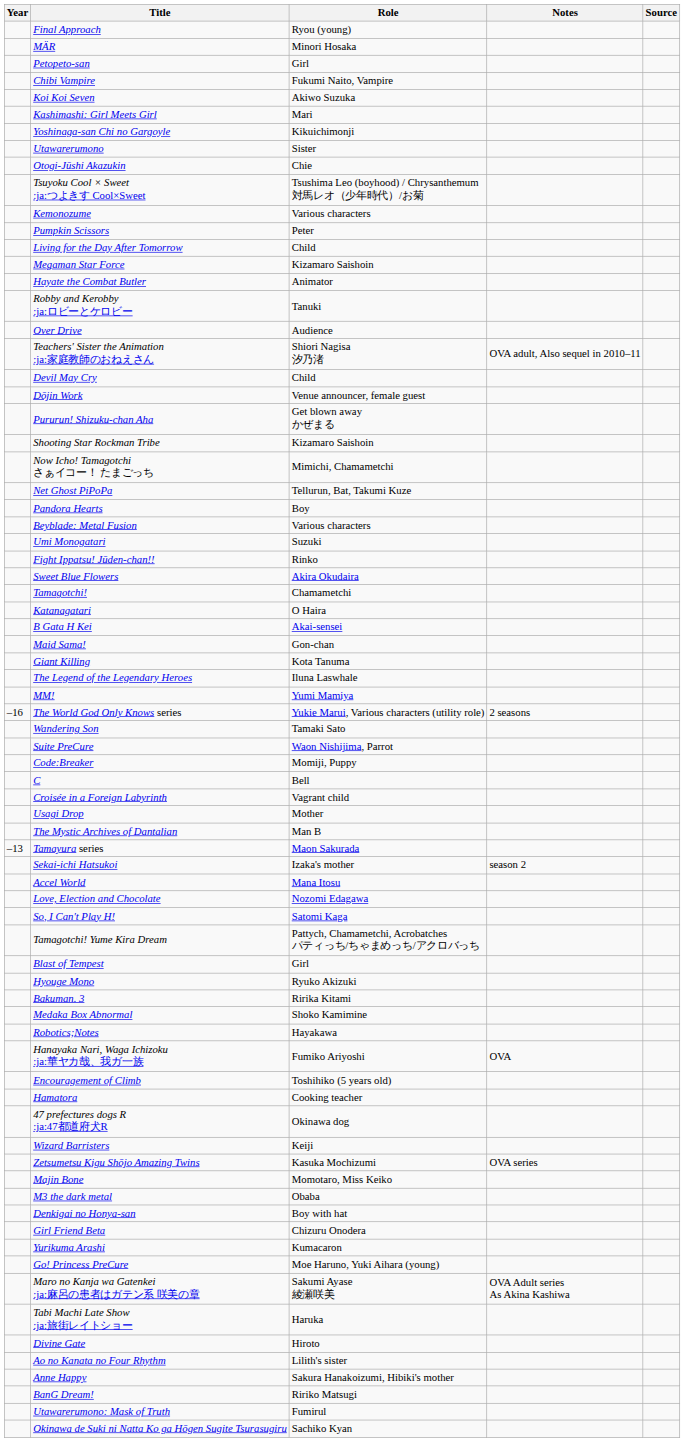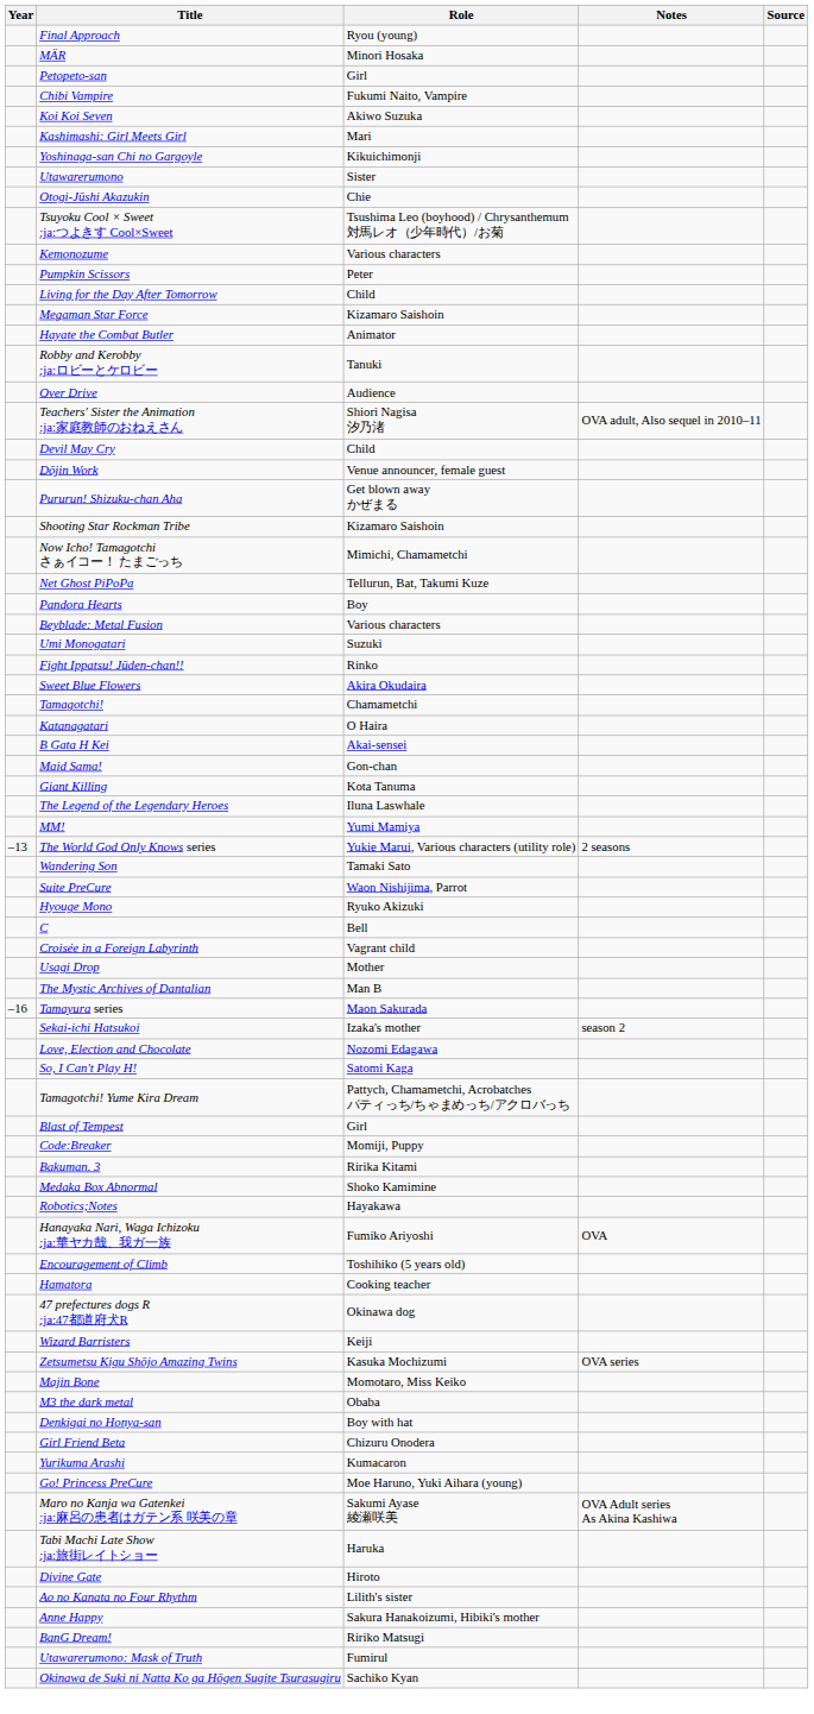 <table class="wikitable sortable plainrowheaders">
 <tr>
 <th>Year</th>
 <th>Title</th>
 <th>Role</th>
 <th class="unsortable">Notes</th>
 <th class="unsortable">Source</th>
 </tr>
 <tr>
 <td></td>
 <td><em><a href='#'>Final Approach</a></em></td>
 <td>Ryou (young)</td>
 <td></td>
 <td></td>
 </tr>
 <tr>
 <td></td>
 <td><em><a href='#'>MÄR</a></em></td>
 <td>Minori Hosaka</td>
 <td></td>
 <td></td>
 </tr>
 <tr>
 <td></td>
 <td><em><a href='#'>Petopeto-san</a></em></td>
 <td>Girl</td>
 <td></td>
 <td></td>
 </tr>
 <tr>
 <td></td>
 <td><em><a href='#'>Chibi Vampire</a></em></td>
 <td>Fukumi Naito, Vampire</td>
 <td></td>
 <td></td>
 </tr>
 <tr>
 <td></td>
 <td><em><a href='#'>Koi Koi Seven</a></em></td>
 <td>Akiwo Suzuka</td>
 <td></td>
 <td></td>
 </tr>
 <tr>
 <td></td>
 <td><em><a href='#'>Kashimashi: Girl Meets Girl</a></em></td>
 <td>Mari</td>
 <td></td>
 <td></td>
 </tr>
 <tr>
 <td></td>
 <td><em><a href='#'>Yoshinaga-san Chi no Gargoyle</a></em></td>
 <td>Kikuichimonji</td>
 <td></td>
 <td></td>
 </tr>
 <tr>
 <td></td>
 <td><em><a href='#'>Utawarerumono</a></em></td>
 <td>Sister</td>
 <td></td>
 <td></td>
 </tr>
 <tr>
 <td></td>
 <td><em><a href='#'>Otogi-Jūshi Akazukin</a></em></td>
 <td>Chie</td>
 <td></td>
 <td></td>
 </tr>
 <tr>
 <td></td>
 <td><em>Tsuyoku Cool × Sweet</em><br><a href='#'>:ja:つよきす Cool×Sweet</a></td>
 <td>Tsushima Leo (boyhood) / Chrysanthemum<br>対馬レオ（少年時代）/お菊</td>
 <td></td>
 <td></td>
 </tr>
 <tr>
 <td></td>
 <td><em><a href='#'>Kemonozume</a></em></td>
 <td>Various characters</td>
 <td></td>
 <td></td>
 </tr>
 <tr>
 <td></td>
 <td><em><a href='#'>Pumpkin Scissors</a></em></td>
 <td>Peter</td>
 <td></td>
 <td></td>
 </tr>
 <tr>
 <td></td>
 <td><em><a href='#'>Living for the Day After Tomorrow</a></em></td>
 <td>Child</td>
 <td></td>
 <td></td>
 </tr>
 <tr>
 <td></td>
 <td><em><a href='#'>Megaman Star Force</a></em></td>
 <td>Kizamaro Saishoin</td>
 <td></td>
 <td></td>
 </tr>
 <tr>
 <td></td>
 <td><em><a href='#'>Hayate the Combat Butler</a></em></td>
 <td>Animator</td>
 <td></td>
 <td></td>
 </tr>
 <tr>
 <td></td>
 <td><em>Robby and Kerobby</em><br><a href='#'>:ja:ロビーとケロビー</a></td>
 <td>Tanuki</td>
 <td></td>
 <td></td>
 </tr>
 <tr>
 <td></td>
 <td><em><a href='#'>Over Drive</a></em></td>
 <td>Audience</td>
 <td></td>
 <td></td>
 </tr>
 <tr>
 <td></td>
 <td><em>Teachers' Sister the Animation</em><br><a href='#'>:ja:家庭教師のおねえさん</a></td>
 <td>Shiori Nagisa<br>汐乃渚</td>
 <td>OVA adult, Also sequel in 2010–11</td>
 <td></td>
 </tr>
 <tr>
 <td></td>
 <td><em><a href='#'>Devil May Cry</a></em></td>
 <td>Child</td>
 <td></td>
 <td></td>
 </tr>
 <tr>
 <td></td>
 <td><em><a href='#'>Dōjin Work</a></em></td>
 <td>Venue announcer, female guest</td>
 <td></td>
 <td></td>
 </tr>
 <tr>
 <td></td>
 <td><em><a href='#'>Pururun! Shizuku-chan Aha</a></em></td>
 <td>Get blown away<br>かぜまる</td>
 <td></td>
 <td></td>
 </tr>
 <tr>
 <td></td>
 <td><em>Shooting Star Rockman Tribe</em></td>
 <td>Kizamaro Saishoin</td>
 <td></td>
 <td></td>
 </tr>
 <tr>
 <td></td>
 <td><em>Now Icho! Tamagotchi</em><br>さぁイコー！ たまごっち</td>
 <td>Mimichi, Chamametchi </td>
 <td></td>
 <td></td>
 </tr>
 <tr>
 <td></td>
 <td><em><a href='#'>Net Ghost PiPoPa</a></em></td>
 <td>Tellurun, Bat, Takumi Kuze</td>
 <td></td>
 <td></td>
 </tr>
 <tr>
 <td></td>
 <td><em><a href='#'>Pandora Hearts</a></em></td>
 <td>Boy</td>
 <td></td>
 <td></td>
 </tr>
 <tr>
 <td></td>
 <td><em><a href='#'>Beyblade: Metal Fusion</a></em></td>
 <td>Various characters</td>
 <td></td>
 <td></td>
 </tr>
 <tr>
 <td></td>
 <td><em><a href='#'>Umi Monogatari</a></em></td>
 <td>Suzuki</td>
 <td></td>
 <td></td>
 </tr>
 <tr>
 <td></td>
 <td><em><a href='#'>Fight Ippatsu! Jūden-chan!!</a></em></td>
 <td>Rinko</td>
 <td></td>
 <td></td>
 </tr>
 <tr>
 <td></td>
 <td><em><a href='#'>Sweet Blue Flowers</a></em></td>
 <td><a href='#'>Akira Okudaira</a></td>
 <td></td>
 <td></td>
 </tr>
 <tr>
 <td></td>
 <td><em><a href='#'>Tamagotchi!</a></em></td>
 <td>Chamametchi</td>
 <td></td>
 <td></td>
 </tr>
 <tr>
 <td></td>
 <td><em><a href='#'>Katanagatari</a></em></td>
 <td>O Haira</td>
 <td></td>
 <td></td>
 </tr>
 <tr>
 <td></td>
 <td><em><a href='#'>B Gata H Kei</a></em></td>
 <td><a href='#'>Akai-sensei</a></td>
 <td></td>
 <td></td>
 </tr>
 <tr>
 <td></td>
 <td><em><a href='#'>Maid Sama!</a></em></td>
 <td>Gon-chan</td>
 <td></td>
 <td></td>
 </tr>
 <tr>
 <td></td>
 <td><em><a href='#'>Giant Killing</a></em></td>
 <td>Kota Tanuma</td>
 <td></td>
 <td></td>
 </tr>
 <tr>
 <td></td>
 <td><em><a href='#'>The Legend of the Legendary Heroes</a></em></td>
 <td>Iluna Laswhale</td>
 <td></td>
 <td></td>
 </tr>
 <tr>
 <td></td>
 <td><em><a href='#'>MM!</a></em></td>
 <td><a href='#'>Yumi Mamiya</a></td>
 <td></td>
 <td></td>
 </tr>
 <tr>
-<td>–16</td>
+<td>–13</td>
 <td><em><a href='#'>The World God Only Knows</a></em> series</td>
 <td><a href='#'>Yukie Marui</a>, Various characters (utility role)</td>
 <td>2 seasons</td>
 <td></td>
 </tr>
 <tr>
 <td></td>
 <td><em><a href='#'>Wandering Son</a></em></td>
 <td>Tamaki Sato</td>
 <td></td>
 <td></td>
 </tr>
 <tr>
 <td></td>
 <td><em><a href='#'>Suite PreCure</a></em></td>
 <td><a href='#'>Waon Nishijima</a>, Parrot</td>
 <td></td>
 <td></td>
 </tr>
 <tr>
 <td></td>
-<td><em><a href='#'>Code:Breaker</a></em></td>
-<td>Momiji, Puppy</td>
+<td><em><a href='#'>Hyouge Mono</a></em></td>
+<td>Ryuko Akizuki</td>
 <td></td>
 <td></td>
 </tr>
 <tr>
 <td></td>
 <td><em><a href='#'>C</a></em></td>
 <td>Bell</td>
 <td></td>
 <td></td>
 </tr>
 <tr>
 <td></td>
 <td><em><a href='#'>Croisée in a Foreign Labyrinth</a></em></td>
 <td>Vagrant child</td>
 <td></td>
 <td></td>
 </tr>
 <tr>
 <td></td>
 <td><em><a href='#'>Usagi Drop</a></em></td>
 <td>Mother</td>
 <td></td>
 <td></td>
 </tr>
 <tr>
 <td></td>
 <td><em><a href='#'>The Mystic Archives of Dantalian</a></em></td>
 <td>Man B</td>
 <td></td>
 <td></td>
 </tr>
 <tr>
-<td>–13</td>
+<td>–16</td>
 <td><em><a href='#'>Tamayura</a></em> series</td>
 <td><a href='#'>Maon Sakurada</a></td>
 <td></td>
 <td></td>
 </tr>
 <tr>
 <td></td>
 <td><em><a href='#'>Sekai-ichi Hatsukoi</a></em></td>
 <td>Izaka's mother</td>
 <td>season 2</td>
-<td></td>
-</tr>
-<tr>
-<td></td>
-<td><em><a href='#'>Accel World</a></em></td>
-<td><a href='#'>Mana Itosu</a></td>
-<td></td>
 <td></td>
 </tr>
 <tr>
 <td></td>
 <td><em><a href='#'>Love, Election and Chocolate</a></em></td>
 <td><a href='#'>Nozomi Edagawa</a></td>
 <td></td>
 <td></td>
 </tr>
 <tr>
 <td></td>
 <td><em><a href='#'>So, I Can't Play H!</a></em></td>
 <td><a href='#'>Satomi Kaga</a></td>
 <td></td>
 <td></td>
 </tr>
 <tr>
 <td></td>
 <td><em>Tamagotchi! Yume Kira Dream</em></td>
 <td>Pattych, Chamametchi, Acrobatches<br>パティっち/ちゃまめっち/アクロバっち</td>
 <td></td>
 <td></td>
 </tr>
 <tr>
 <td></td>
 <td><em><a href='#'>Blast of Tempest</a></em></td>
 <td>Girl</td>
 <td></td>
 <td></td>
 </tr>
 <tr>
 <td></td>
-<td><em><a href='#'>Hyouge Mono</a></em></td>
-<td>Ryuko Akizuki</td>
+<td><em><a href='#'>Code:Breaker</a></em></td>
+<td>Momiji, Puppy</td>
 <td></td>
 <td></td>
 </tr>
 <tr>
 <td></td>
 <td><em><a href='#'>Bakuman. 3</a></em></td>
 <td>Ririka Kitami</td>
 <td></td>
 <td></td>
 </tr>
 <tr>
 <td></td>
 <td><em><a href='#'>Medaka Box Abnormal</a></em></td>
 <td>Shoko Kamimine</td>
 <td></td>
 <td></td>
 </tr>
 <tr>
 <td></td>
 <td><em><a href='#'>Robotics;Notes</a></em></td>
 <td>Hayakawa</td>
 <td></td>
 <td></td>
 </tr>
 <tr>
 <td></td>
 <td><em>Hanayaka Nari, Waga Ichizoku</em><br><a href='#'>:ja:華ヤカ哉、我ガ一族</a></td>
 <td>Fumiko Ariyoshi</td>
 <td>OVA</td>
 <td></td>
 </tr>
 <tr>
 <td></td>
 <td><em><a href='#'>Encouragement of Climb</a></em></td>
 <td>Toshihiko (5 years old)</td>
 <td></td>
 <td></td>
 </tr>
 <tr>
 <td></td>
 <td><em><a href='#'>Hamatora</a></em></td>
 <td>Cooking teacher</td>
 <td></td>
 <td></td>
 </tr>
 <tr>
 <td></td>
 <td><em>47 prefectures dogs R</em><br><a href='#'>:ja:47都道府犬R</a></td>
 <td>Okinawa dog</td>
 <td></td>
 <td></td>
 </tr>
 <tr>
 <td></td>
 <td><em><a href='#'>Wizard Barristers</a></em></td>
 <td>Keiji</td>
 <td></td>
 <td></td>
 </tr>
 <tr>
 <td></td>
 <td><em><a href='#'>Zetsumetsu Kigu Shōjo Amazing Twins</a></em></td>
 <td>Kasuka Mochizumi</td>
 <td>OVA series</td>
 <td></td>
 </tr>
 <tr>
 <td></td>
 <td><em><a href='#'>Majin Bone</a></em></td>
 <td>Momotaro, Miss Keiko</td>
 <td></td>
 <td></td>
 </tr>
 <tr>
 <td></td>
 <td><em><a href='#'>M3 the dark metal</a></em></td>
 <td>Obaba</td>
 <td></td>
 <td></td>
 </tr>
 <tr>
 <td></td>
 <td><em><a href='#'>Denkigai no Honya-san</a></em></td>
 <td>Boy with hat</td>
 <td></td>
 <td></td>
 </tr>
 <tr>
 <td></td>
 <td><em><a href='#'>Girl Friend Beta</a></em></td>
 <td>Chizuru Onodera</td>
 <td></td>
 <td></td>
 </tr>
 <tr>
 <td></td>
 <td><em><a href='#'>Yurikuma Arashi</a></em></td>
 <td>Kumacaron</td>
 <td></td>
 <td></td>
 </tr>
 <tr>
 <td></td>
 <td><em><a href='#'>Go! Princess PreCure</a></em></td>
 <td>Moe Haruno, Yuki Aihara (young)</td>
 <td></td>
 <td></td>
 </tr>
 <tr>
 <td></td>
 <td><em>Maro no Kanja wa Gatenkei</em><br><a href='#'>:ja:麻呂の患者はガテン系 咲美の章</a></td>
 <td>Sakumi Ayase<br>綾瀬咲美</td>
 <td>OVA Adult series<br>As Akina Kashiwa</td>
 <td></td>
 </tr>
 <tr>
 <td></td>
 <td><em>Tabi Machi Late Show</em><br><a href='#'>:ja:旅街レイトショー</a></td>
 <td>Haruka</td>
 <td></td>
 <td></td>
 </tr>
 <tr>
 <td></td>
 <td><em><a href='#'>Divine Gate</a></em></td>
 <td>Hiroto</td>
 <td></td>
 <td></td>
 </tr>
 <tr>
 <td></td>
 <td><em><a href='#'>Ao no Kanata no Four Rhythm</a></em></td>
 <td>Lilith's sister</td>
 <td></td>
 <td></td>
 </tr>
 <tr>
 <td></td>
 <td><em><a href='#'>Anne Happy</a></em></td>
 <td>Sakura Hanakoizumi, Hibiki's mother</td>
 <td></td>
 <td></td>
 </tr>
 <tr>
 <td></td>
 <td><em><a href='#'>BanG Dream!</a></em></td>
 <td>Ririko Matsugi</td>
 <td></td>
 <td></td>
 </tr>
 <tr>
 <td></td>
 <td><em><a href='#'>Utawarerumono: Mask of Truth</a></em></td>
 <td>Fumirul</td>
 <td></td>
 <td></td>
 </tr>
 <tr>
 <td></td>
 <td><em><a href='#'>Okinawa de Suki ni Natta Ko ga Hōgen Sugite Tsurasugiru</a></em></td>
 <td>Sachiko Kyan</td>
 <td></td>
 <td></td>
 </tr>
 </table>
